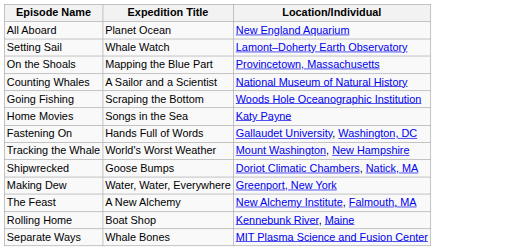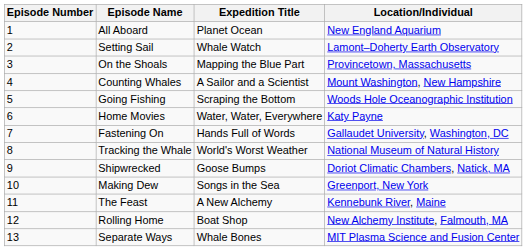 <table class="wikitable">
 <tr>
+<th>Episode Number</th>
 <th>Episode Name</th>
 <th>Expedition Title</th>
 <th>Location/Individual</th>
 </tr>
 <tr>
+<td>1</td>
 <td>All Aboard</td>
 <td>Planet Ocean</td>
 <td><a href='#'>New England Aquarium</a></td>
 </tr>
 <tr>
+<td>2</td>
 <td>Setting Sail</td>
 <td>Whale Watch</td>
 <td><a href='#'>Lamont–Doherty Earth Observatory</a></td>
 </tr>
 <tr>
+<td>3</td>
 <td>On the Shoals</td>
 <td>Mapping the Blue Part</td>
 <td><a href='#'>Provincetown, Massachusetts</a></td>
 </tr>
 <tr>
+<td>4</td>
 <td>Counting Whales</td>
 <td>A Sailor and a Scientist</td>
-<td><a href='#'>National Museum of Natural History</a></td>
+<td><a href='#'>Mount Washington</a>, <a href='#'>New Hampshire</a></td>
 </tr>
 <tr>
+<td>5</td>
 <td>Going Fishing</td>
 <td>Scraping the Bottom</td>
 <td><a href='#'>Woods Hole Oceanographic Institution</a></td>
 </tr>
 <tr>
+<td>6</td>
 <td>Home Movies</td>
-<td>Songs in the Sea</td>
+<td>Water, Water, Everywhere</td>
 <td><a href='#'>Katy Payne</a></td>
 </tr>
 <tr>
+<td>7</td>
 <td>Fastening On</td>
 <td>Hands Full of Words</td>
 <td><a href='#'>Gallaudet University</a>, <a href='#'>Washington, DC</a></td>
 </tr>
 <tr>
+<td>8</td>
 <td>Tracking the Whale</td>
 <td>World's Worst Weather</td>
-<td><a href='#'>Mount Washington</a>, <a href='#'>New Hampshire</a></td>
+<td><a href='#'>National Museum of Natural History</a></td>
 </tr>
 <tr>
+<td>9</td>
 <td>Shipwrecked</td>
 <td>Goose Bumps</td>
 <td><a href='#'>Doriot Climatic Chambers</a>, <a href='#'>Natick, MA</a></td>
 </tr>
 <tr>
+<td>10</td>
 <td>Making Dew</td>
-<td>Water, Water, Everywhere</td>
+<td>Songs in the Sea</td>
 <td><a href='#'>Greenport, New York</a></td>
 </tr>
 <tr>
+<td>11</td>
 <td>The Feast</td>
 <td>A New Alchemy</td>
+<td><a href='#'>Kennebunk River</a>, <a href='#'>Maine</a></td>
+</tr>
+<tr>
+<td>12</td>
+<td>Rolling Home</td>
+<td>Boat Shop</td>
 <td><a href='#'>New Alchemy Institute</a>, <a href='#'>Falmouth, MA</a></td>
 </tr>
 <tr>
-<td>Rolling Home</td>
-<td>Boat Shop</td>
-<td><a href='#'>Kennebunk River</a>, <a href='#'>Maine</a></td>
-</tr>
-<tr>
+<td>13</td>
 <td>Separate Ways</td>
 <td>Whale Bones</td>
 <td><a href='#'>MIT Plasma Science and Fusion Center</a></td>
 </tr>
 </table>
